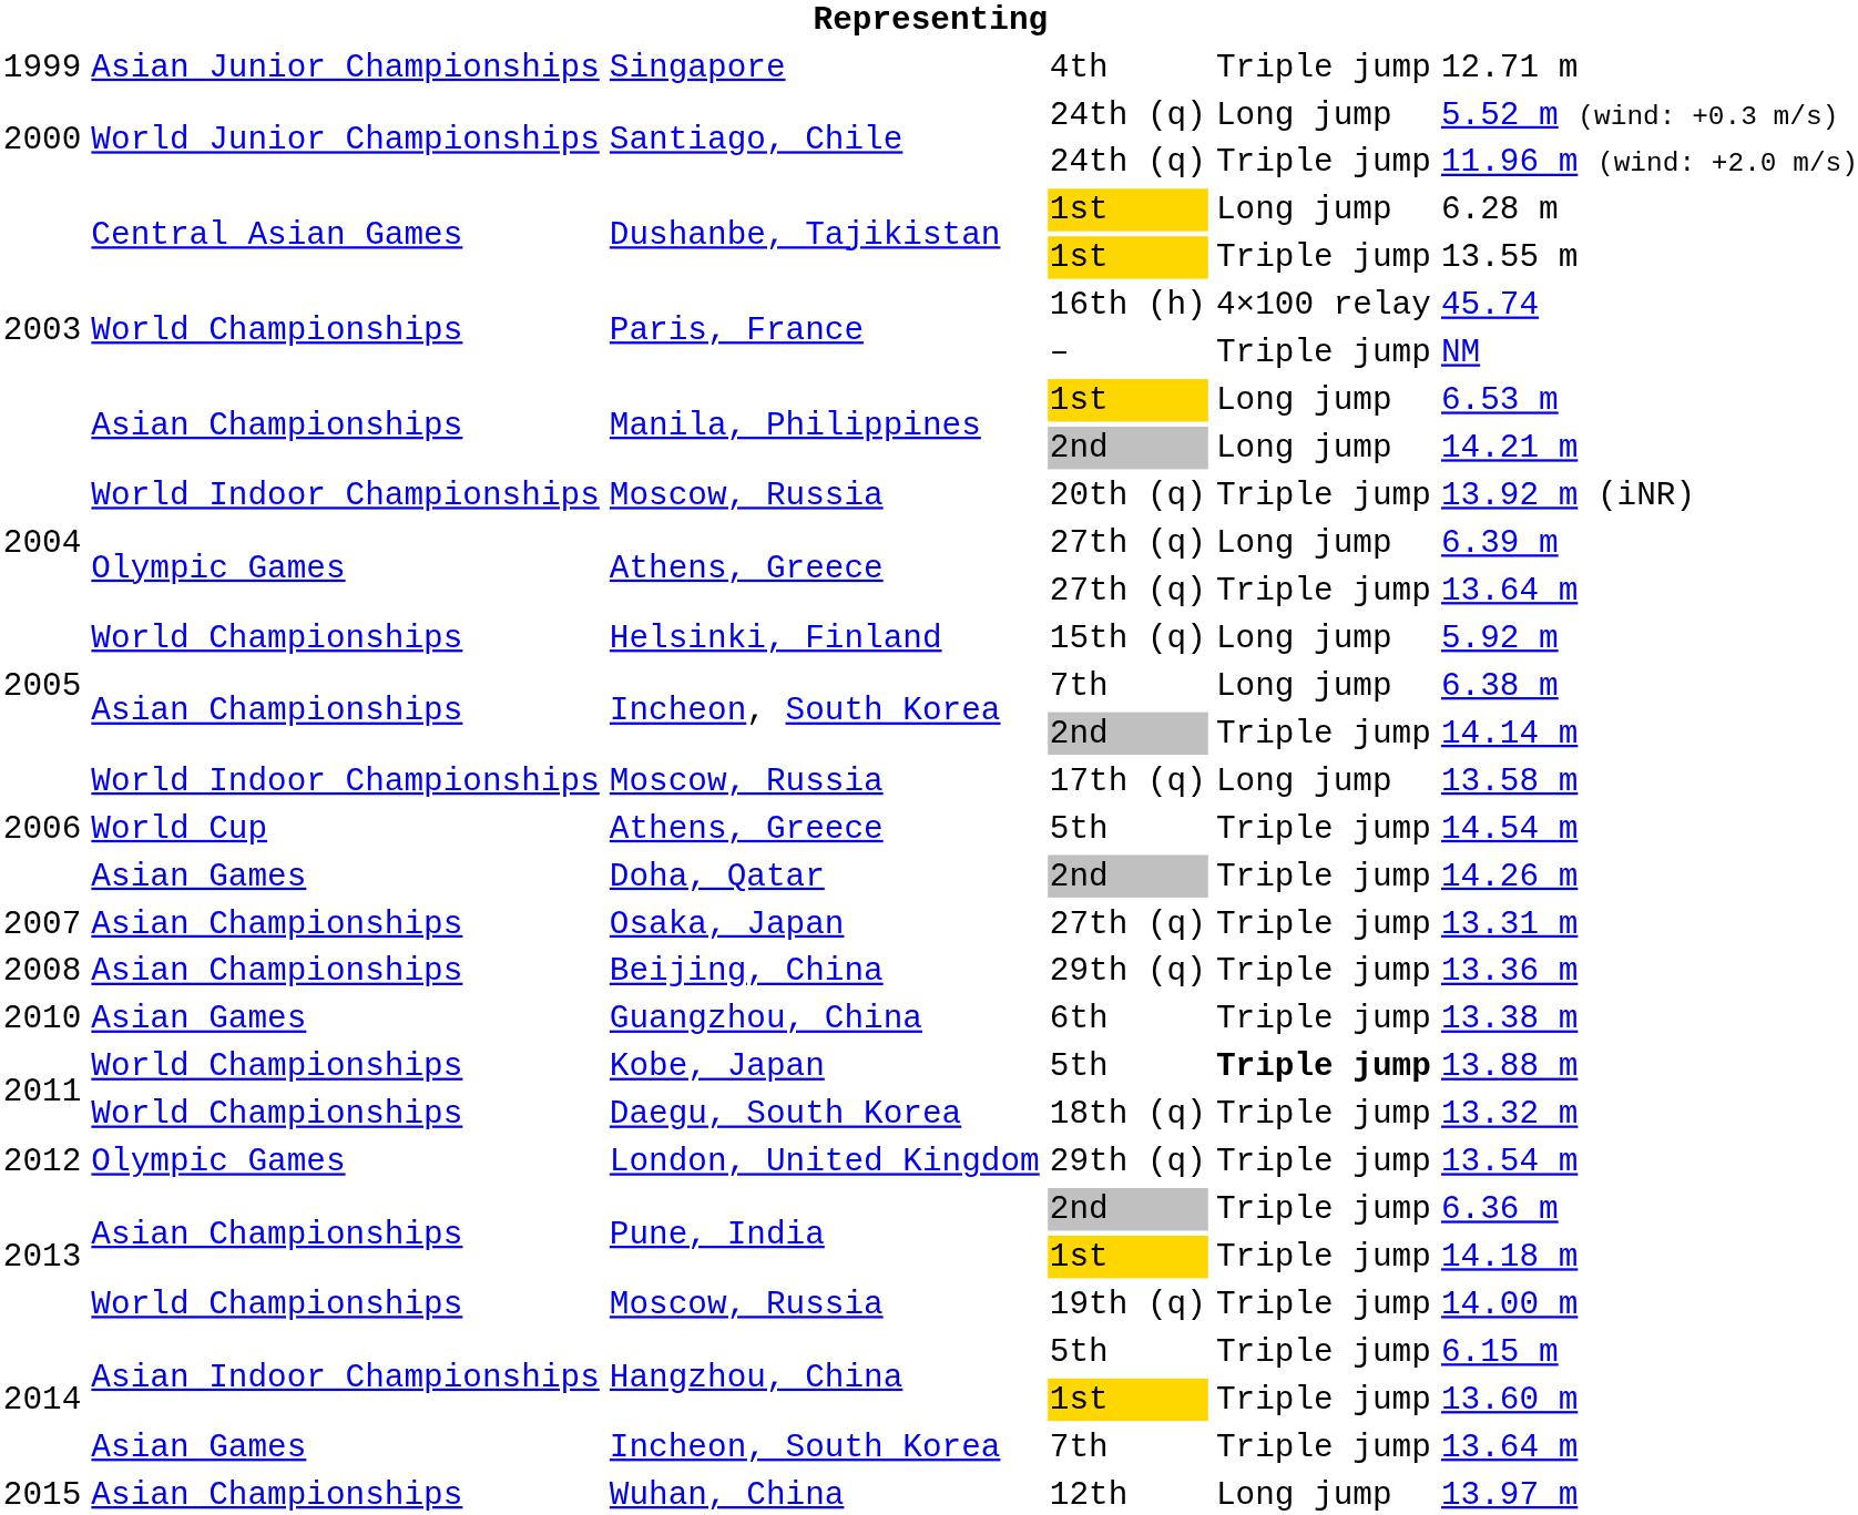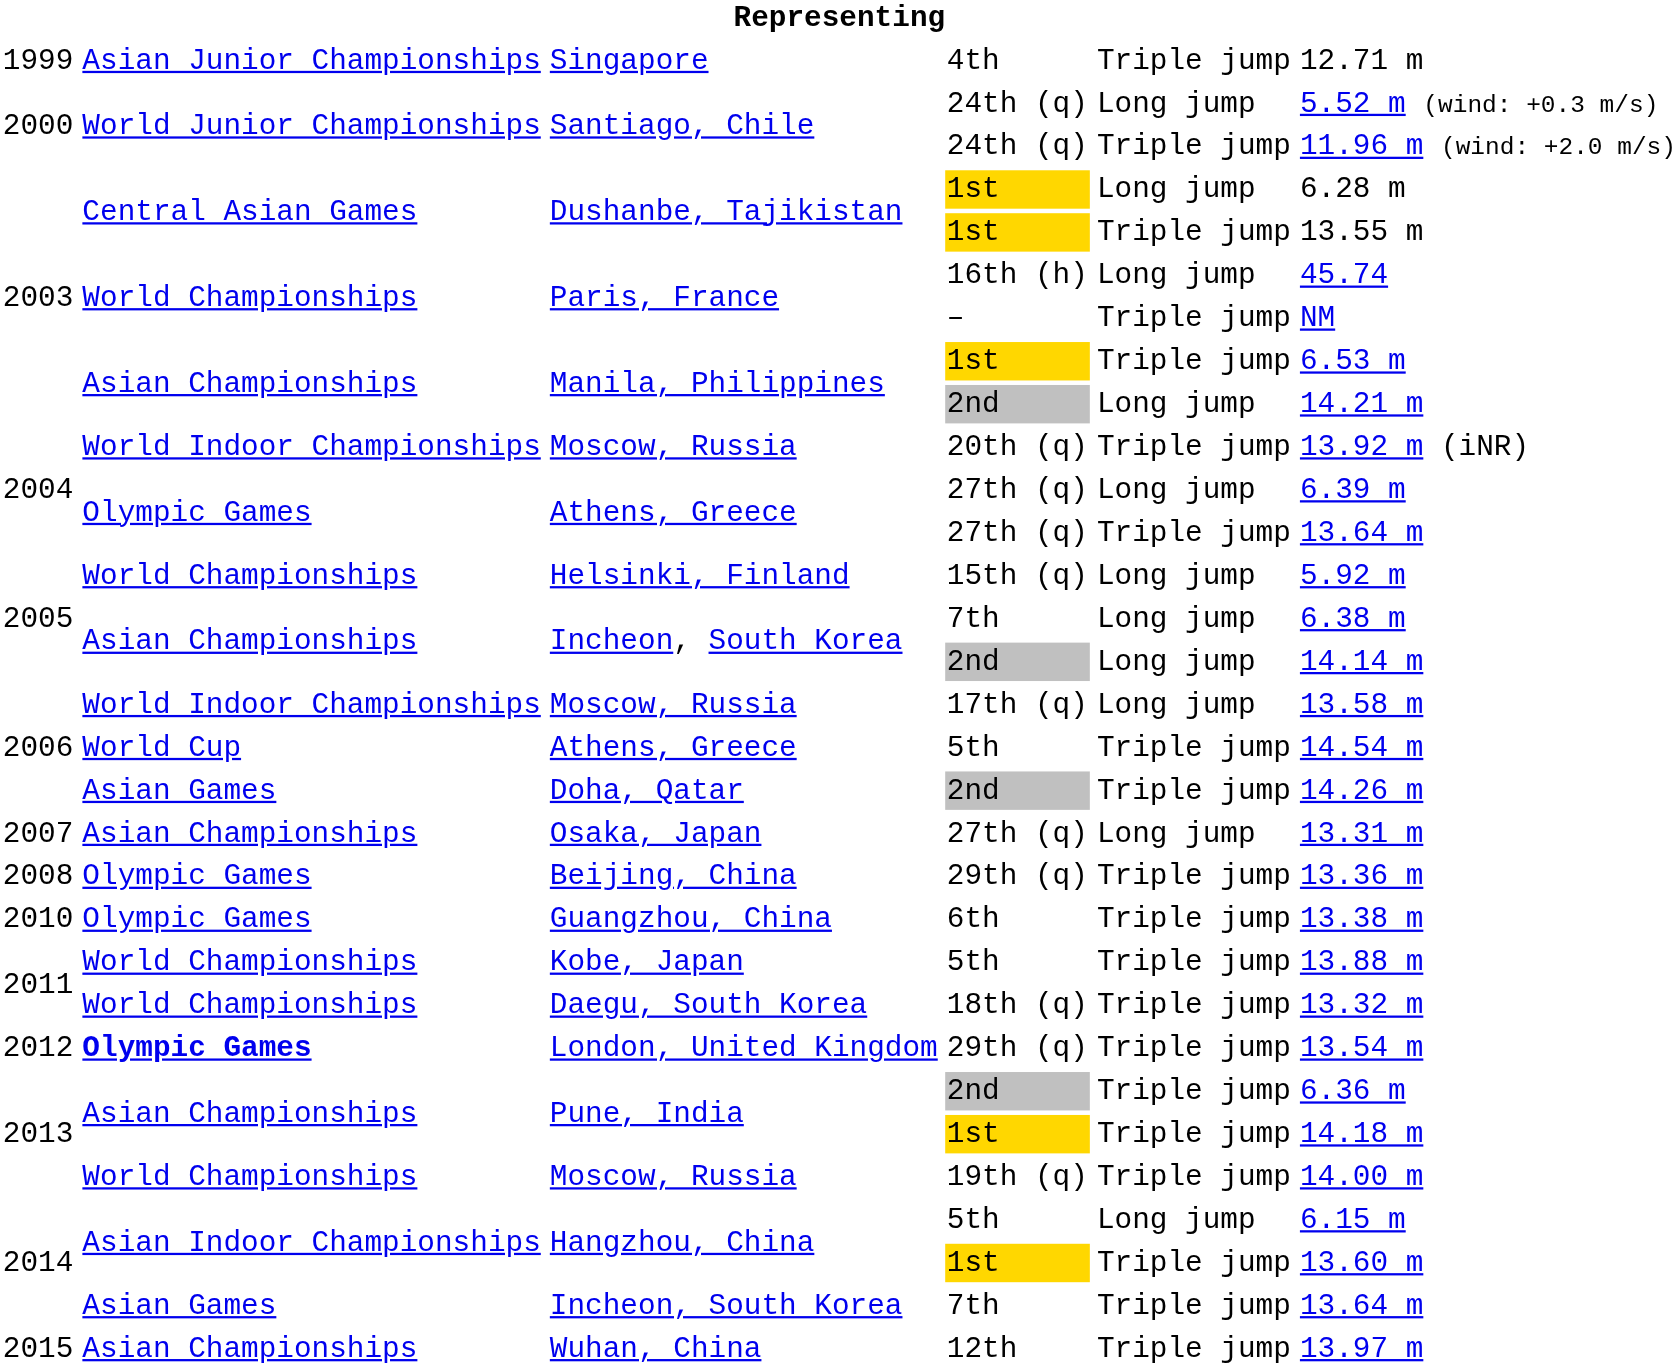 <table>
 <tr>
 <th colspan="6">Representing </th>
 </tr>
 <tr>
 <td>1999</td>
 <td><a href='#'>Asian Junior Championships</a></td>
 <td><a href='#'>Singapore</a></td>
 <td>4th</td>
 <td>Triple jump</td>
 <td>12.71 m</td>
 </tr>
 <tr>
 <td rowspan=2>2000</td>
 <td rowspan=2><a href='#'>World Junior Championships</a></td>
 <td rowspan=2><a href='#'>Santiago, Chile</a></td>
 <td>24th (q)</td>
 <td>Long jump</td>
 <td><a href='#'>5.52 m</a>  <small>(wind: +0.3 m/s)</small></td>
 </tr>
 <tr>
 <td>24th (q)</td>
 <td>Triple jump</td>
 <td><a href='#'>11.96 m</a>  <small>(wind: +2.0 m/s)</small></td>
 </tr>
 <tr>
 <td rowspan=6>2003</td>
 <td rowspan=2><a href='#'>Central Asian Games</a></td>
 <td rowspan=2><a href='#'>Dushanbe, Tajikistan</a></td>
 <td bgcolor="gold">1st</td>
 <td>Long jump</td>
 <td>6.28 m</td>
 </tr>
 <tr>
 <td bgcolor="gold">1st</td>
 <td>Triple jump</td>
 <td>13.55 m</td>
 </tr>
 <tr>
 <td rowspan=2><a href='#'>World Championships</a></td>
 <td rowspan=2><a href='#'>Paris, France</a></td>
 <td>16th (h)</td>
-<td>4×100 relay</td>
+<td>Long jump</td>
 <td><a href='#'>45.74</a></td>
 </tr>
 <tr>
 <td>–</td>
 <td>Triple jump</td>
 <td><a href='#'>NM</a></td>
 </tr>
 <tr>
 <td rowspan=2><a href='#'>Asian Championships</a></td>
 <td rowspan=2><a href='#'>Manila, Philippines</a></td>
 <td bgcolor="gold">1st</td>
-<td>Long jump</td>
+<td>Triple jump</td>
 <td><a href='#'>6.53 m</a></td>
 </tr>
 <tr>
 <td bgcolor="silver">2nd</td>
 <td>Long jump</td>
 <td><a href='#'>14.21 m</a></td>
 </tr>
 <tr>
 <td rowspan=3>2004</td>
 <td><a href='#'>World Indoor Championships</a></td>
 <td><a href='#'>Moscow, Russia</a></td>
 <td>20th (q)</td>
 <td>Triple jump</td>
 <td><a href='#'>13.92 m</a> (iNR)</td>
 </tr>
 <tr>
 <td rowspan=2><a href='#'>Olympic Games</a></td>
 <td rowspan=2><a href='#'>Athens, Greece</a></td>
 <td>27th (q)</td>
 <td>Long jump</td>
 <td><a href='#'>6.39 m</a></td>
 </tr>
 <tr>
 <td>27th (q)</td>
 <td>Triple jump</td>
 <td><a href='#'>13.64 m</a></td>
 </tr>
 <tr>
 <td rowspan=3>2005</td>
 <td><a href='#'>World Championships</a></td>
 <td><a href='#'>Helsinki, Finland</a></td>
 <td>15th (q)</td>
 <td>Long jump</td>
 <td><a href='#'>5.92 m</a></td>
 </tr>
 <tr>
 <td rowspan=2><a href='#'>Asian Championships</a></td>
 <td rowspan=2><a href='#'>Incheon</a>, <a href='#'>South Korea</a></td>
 <td>7th</td>
 <td>Long jump</td>
 <td><a href='#'>6.38 m</a></td>
 </tr>
 <tr>
 <td bgcolor="silver">2nd</td>
-<td>Triple jump</td>
+<td>Long jump</td>
 <td><a href='#'>14.14 m</a></td>
 </tr>
 <tr>
 <td rowspan=3>2006</td>
 <td><a href='#'>World Indoor Championships</a></td>
 <td><a href='#'>Moscow, Russia</a></td>
 <td>17th (q)</td>
 <td>Long jump</td>
 <td><a href='#'>13.58 m</a></td>
 </tr>
 <tr>
 <td><a href='#'>World Cup</a></td>
 <td><a href='#'>Athens, Greece</a></td>
 <td>5th</td>
 <td>Triple jump</td>
 <td><a href='#'>14.54 m</a></td>
 </tr>
 <tr>
 <td><a href='#'>Asian Games</a></td>
 <td><a href='#'>Doha, Qatar</a></td>
 <td bgcolor="silver">2nd</td>
 <td>Triple jump</td>
 <td><a href='#'>14.26 m</a></td>
 </tr>
 <tr>
 <td>2007</td>
 <td><a href='#'>Asian Championships</a></td>
 <td><a href='#'>Osaka, Japan</a></td>
 <td>27th (q)</td>
-<td>Triple jump</td>
+<td>Long jump</td>
 <td><a href='#'>13.31 m</a></td>
 </tr>
 <tr>
 <td>2008</td>
-<td><a href='#'>Asian Championships</a></td>
+<td><a href='#'>Olympic Games</a></td>
 <td><a href='#'>Beijing, China</a></td>
 <td>29th (q)</td>
 <td>Triple jump</td>
 <td><a href='#'>13.36 m</a></td>
 </tr>
 <tr>
 <td>2010</td>
-<td><a href='#'>Asian Games</a></td>
+<td><a href='#'>Olympic Games</a></td>
 <td><a href='#'>Guangzhou, China</a></td>
 <td>6th</td>
 <td>Triple jump</td>
 <td><a href='#'>13.38 m</a></td>
 </tr>
 <tr>
 <td rowspan=2>2011</td>
 <td><a href='#'>World Championships</a></td>
 <td><a href='#'>Kobe, Japan</a></td>
 <td>5th</td>
-<td><strong>Triple jump</strong></td>
+<td>Triple jump</td>
 <td><a href='#'>13.88 m</a></td>
 </tr>
 <tr>
 <td><a href='#'>World Championships</a></td>
 <td><a href='#'>Daegu, South Korea</a></td>
 <td>18th (q)</td>
 <td>Triple jump</td>
 <td><a href='#'>13.32 m</a></td>
 </tr>
 <tr>
 <td>2012</td>
-<td><a href='#'>Olympic Games</a></td>
+<td><strong><a href='#'>Olympic Games</a></strong></td>
 <td><a href='#'>London, United Kingdom</a></td>
 <td>29th (q)</td>
 <td>Triple jump</td>
 <td><a href='#'>13.54 m</a></td>
 </tr>
 <tr>
 <td rowspan=3>2013</td>
 <td rowspan=2><a href='#'>Asian Championships</a></td>
 <td rowspan=2><a href='#'>Pune, India</a></td>
 <td bgcolor="silver">2nd</td>
 <td>Triple jump</td>
 <td><a href='#'>6.36 m</a></td>
 </tr>
 <tr>
 <td bgcolor="gold">1st</td>
 <td>Triple jump</td>
 <td><a href='#'>14.18 m</a></td>
 </tr>
 <tr>
 <td><a href='#'>World Championships</a></td>
 <td><a href='#'>Moscow, Russia</a></td>
 <td>19th (q)</td>
 <td>Triple jump</td>
 <td><a href='#'>14.00 m</a></td>
 </tr>
 <tr>
 <td rowspan=3>2014</td>
 <td rowspan=2><a href='#'>Asian Indoor Championships</a></td>
 <td rowspan=2><a href='#'>Hangzhou, China</a></td>
 <td>5th</td>
-<td>Triple jump</td>
+<td>Long jump</td>
 <td><a href='#'>6.15 m</a></td>
 </tr>
 <tr>
 <td bgcolor="gold">1st</td>
 <td>Triple jump</td>
 <td><a href='#'>13.60 m</a></td>
 </tr>
 <tr>
 <td><a href='#'>Asian Games</a></td>
 <td><a href='#'>Incheon, South Korea</a></td>
 <td>7th</td>
 <td>Triple jump</td>
 <td><a href='#'>13.64 m</a></td>
 </tr>
 <tr>
 <td>2015</td>
 <td><a href='#'>Asian Championships</a></td>
 <td><a href='#'>Wuhan, China</a></td>
 <td>12th</td>
-<td>Long jump</td>
+<td>Triple jump</td>
 <td><a href='#'>13.97 m</a></td>
 </tr>
 </table>
